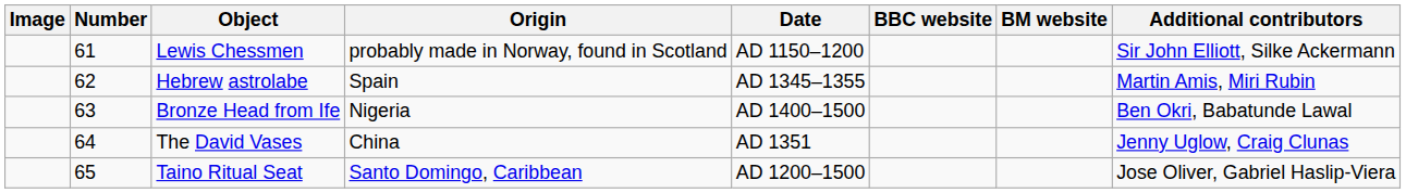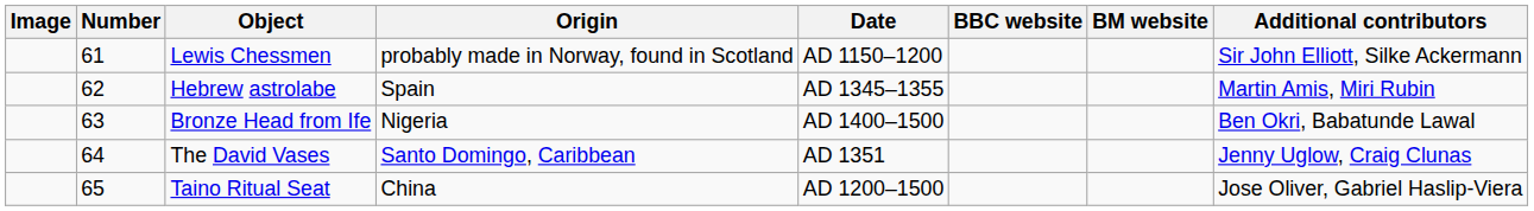 <table class="wikitable">
 <tr>
 <th>Image</th>
 <th>Number</th>
 <th>Object</th>
 <th>Origin</th>
 <th>Date</th>
 <th>BBC website</th>
 <th>BM website</th>
 <th>Additional contributors</th>
 </tr>
 <tr>
 <td></td>
 <td>61</td>
 <td><a href='#'>Lewis Chessmen</a></td>
 <td>probably made in Norway, found in Scotland</td>
 <td>AD 1150–1200</td>
 <td></td>
 <td></td>
 <td><a href='#'>Sir John Elliott</a>, Silke Ackermann</td>
 </tr>
 <tr>
 <td></td>
 <td>62</td>
 <td><a href='#'>Hebrew</a> <a href='#'>astrolabe</a></td>
 <td>Spain</td>
 <td>AD 1345–1355</td>
 <td></td>
 <td></td>
 <td><a href='#'>Martin Amis</a>, <a href='#'>Miri Rubin</a></td>
 </tr>
 <tr>
 <td></td>
 <td>63</td>
 <td><a href='#'>Bronze Head from Ife</a></td>
 <td>Nigeria</td>
 <td>AD 1400–1500</td>
 <td></td>
 <td></td>
 <td><a href='#'>Ben Okri</a>, Babatunde Lawal</td>
 </tr>
 <tr>
 <td></td>
 <td>64</td>
 <td>The <a href='#'>David Vases</a></td>
-<td>China</td>
+<td><a href='#'>Santo Domingo</a>, <a href='#'>Caribbean</a></td>
 <td>AD 1351</td>
 <td></td>
 <td></td>
 <td><a href='#'>Jenny Uglow</a>, <a href='#'>Craig Clunas</a></td>
 </tr>
 <tr>
 <td></td>
 <td>65</td>
 <td><a href='#'>Taino Ritual Seat</a></td>
-<td><a href='#'>Santo Domingo</a>, <a href='#'>Caribbean</a></td>
+<td>China</td>
 <td>AD 1200–1500</td>
 <td></td>
 <td></td>
 <td>Jose Oliver, Gabriel Haslip-Viera</td>
 </tr>
 </table>
